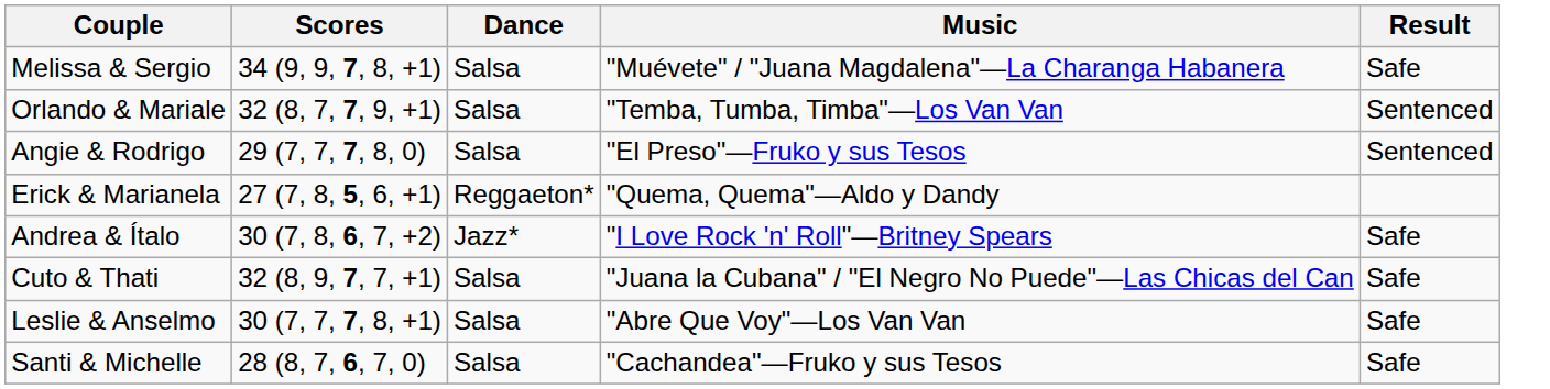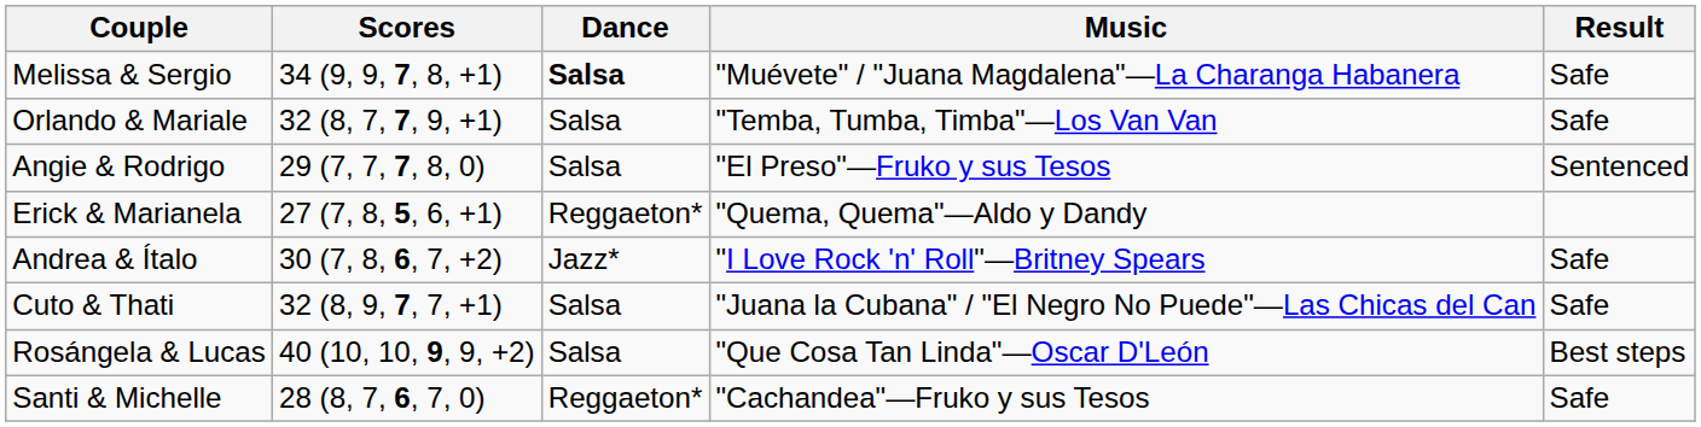 <table class="wikitable sortable" style="width:95%; white-space:nowrap">
 <tr>
 <th style="width:15%;">Couple</th>
 <th style="width:14%;">Scores</th>
 <th style="width:14%;">Dance</th>
 <th style="width:40%;">Music</th>
 <th style="width:12%;">Result</th>
 </tr>
 <tr>
 <td>Melissa & Sergio</td>
 <td>34 (9, 9, <strong>7</strong>, 8, +1)</td>
-<td>Salsa</td>
+<td><strong>Salsa</strong></td>
 <td>"Muévete" / "Juana Magdalena"—<a href='#'>La Charanga Habanera</a></td>
 <td>Safe</td>
 </tr>
 <tr>
 <td>Orlando & Mariale</td>
 <td>32 (8, 7, <strong>7</strong>, 9, +1)</td>
 <td>Salsa</td>
 <td>"Temba, Tumba, Timba"—<a href='#'>Los Van Van</a></td>
-<td>Sentenced</td>
+<td>Safe</td>
 </tr>
 <tr>
 <td>Angie & Rodrigo</td>
 <td>29 (7, 7, <strong>7</strong>, 8, 0)</td>
 <td>Salsa</td>
 <td>"El Preso"—<a href='#'>Fruko y sus Tesos</a></td>
 <td>Sentenced</td>
 </tr>
 <tr>
 <td>Erick & Marianela</td>
 <td>27 (7, 8, <strong>5</strong>, 6, +1)</td>
 <td>Reggaeton*</td>
 <td>"Quema, Quema"—Aldo y Dandy</td>
 <td></td>
 </tr>
 <tr>
 <td>Andrea & Ítalo</td>
 <td>30 (7, 8, <strong>6</strong>, 7, +2)</td>
 <td>Jazz*</td>
 <td>"<a href='#'>I Love Rock 'n' Roll</a>"—<a href='#'>Britney Spears</a></td>
 <td>Safe</td>
 </tr>
 <tr>
 <td>Cuto & Thati</td>
 <td>32 (8, 9, <strong>7</strong>, 7, +1)</td>
 <td>Salsa</td>
 <td>"Juana la Cubana" / "El Negro No Puede"—<a href='#'>Las Chicas del Can</a></td>
 <td>Safe</td>
 </tr>
 <tr>
-<td>Leslie & Anselmo</td>
-<td>30 (7, 7, <strong>7</strong>, 8, +1)</td>
+<td>Rosángela & Lucas</td>
+<td>40 (10, 10, <strong>9</strong>, 9, +2)</td>
 <td>Salsa</td>
-<td>"Abre Que Voy"—Los Van Van</td>
-<td>Safe</td>
+<td>"Que Cosa Tan Linda"—<a href='#'>Oscar D'León</a></td>
+<td>Best steps</td>
 </tr>
 <tr>
 <td>Santi & Michelle</td>
 <td>28 (8, 7, <strong>6</strong>, 7, 0)</td>
-<td>Salsa</td>
+<td>Reggaeton*</td>
 <td>"Cachandea"—Fruko y sus Tesos</td>
 <td>Safe</td>
 </tr>
 </table>
